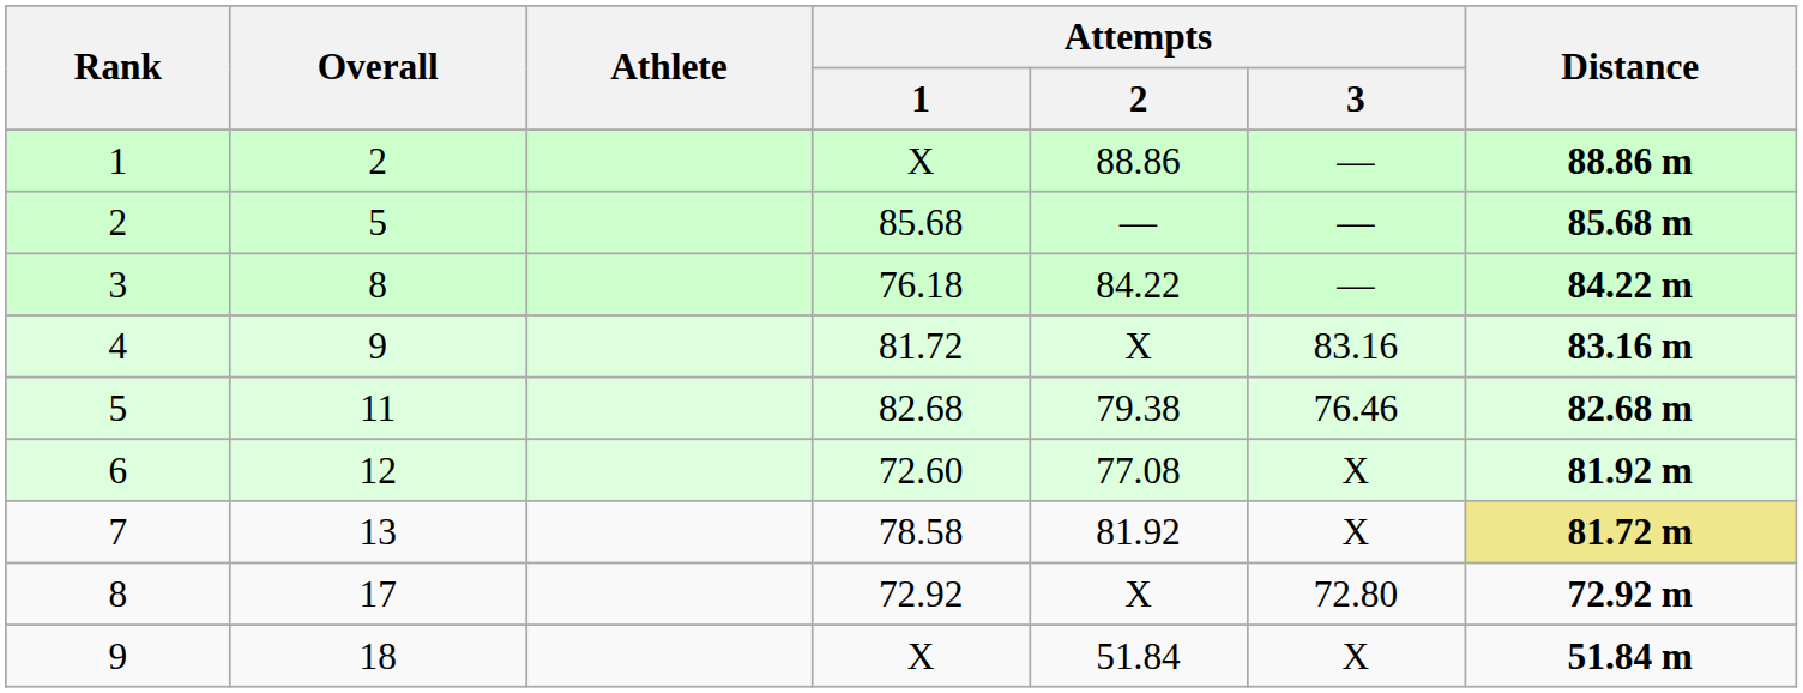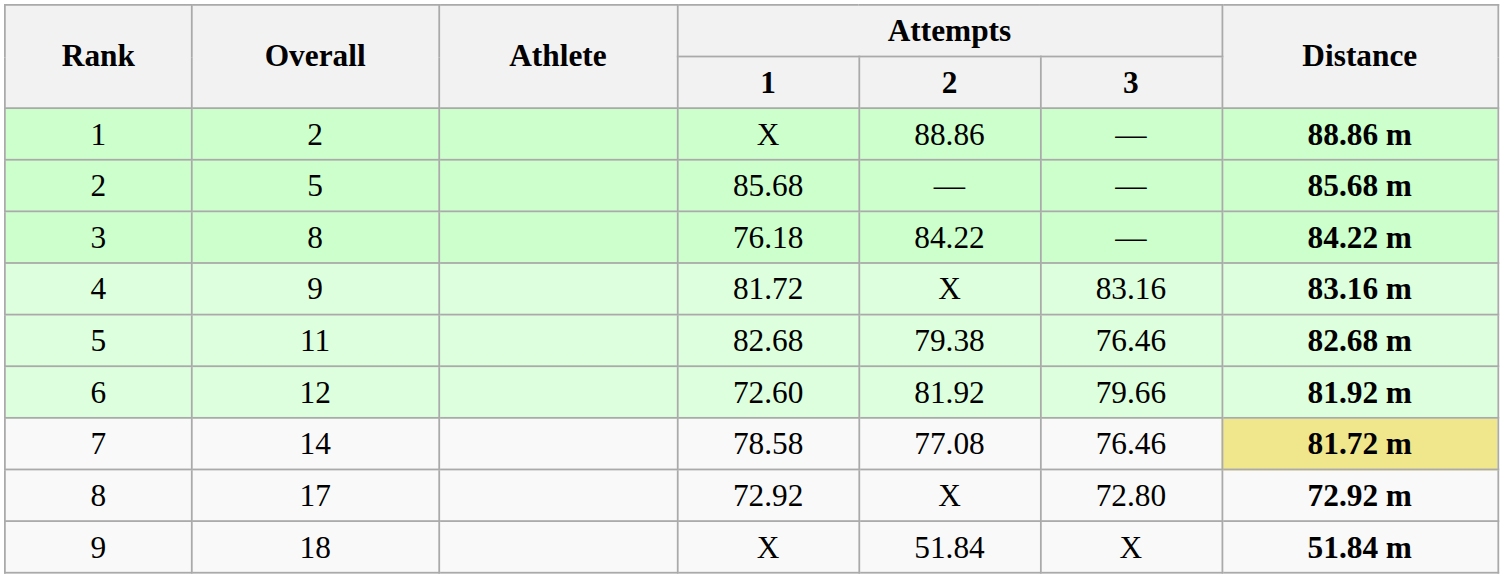 <table class="wikitable" style=" text-align:center; font-size:110%;" width="95%">
 <tr>
 <th rowspan="2">Rank</th>
 <th rowspan="2">Overall</th>
 <th rowspan="2">Athlete</th>
 <th colspan="3">Attempts</th>
 <th rowspan="2">Distance</th>
 </tr>
 <tr>
 <th>1</th>
 <th>2</th>
 <th>3</th>
 </tr>
 <tr style="background:#ccffcc;">
 <td>1</td>
 <td>2</td>
 <td align=left></td>
 <td>X</td>
 <td>88.86</td>
 <td>—</td>
 <td><strong>88.86 m</strong></td>
 </tr>
 <tr style="background:#ccffcc;">
 <td>2</td>
 <td>5</td>
 <td align=left></td>
 <td>85.68</td>
 <td>—</td>
 <td>—</td>
 <td><strong>85.68 m</strong></td>
 </tr>
 <tr style="background:#ccffcc;">
 <td>3</td>
 <td>8</td>
 <td align=left></td>
 <td>76.18</td>
 <td>84.22</td>
 <td>—</td>
 <td><strong>84.22 m</strong></td>
 </tr>
 <tr style="background:#ddffdd;">
 <td>4</td>
 <td>9</td>
 <td align=left></td>
 <td>81.72</td>
 <td>X</td>
 <td>83.16</td>
 <td><strong>83.16 m</strong></td>
 </tr>
 <tr style="background:#ddffdd;">
 <td>5</td>
 <td>11</td>
 <td align=left></td>
 <td>82.68</td>
 <td>79.38</td>
 <td>76.46</td>
 <td><strong>82.68 m</strong></td>
 </tr>
 <tr style="background:#ddffdd;">
 <td>6</td>
 <td>12</td>
 <td align=left></td>
 <td>72.60</td>
-<td>77.08</td>
-<td>X</td>
+<td>81.92</td>
+<td>79.66</td>
 <td><strong>81.92 m</strong></td>
 </tr>
 <tr>
 <td>7</td>
-<td>13</td>
+<td>14</td>
 <td align=left></td>
 <td>78.58</td>
-<td>81.92</td>
-<td>X</td>
+<td>77.08</td>
+<td>76.46</td>
 <td style="background: khaki;"><strong>81.72 m</strong></td>
 </tr>
 <tr>
 <td>8</td>
 <td>17</td>
 <td align=left></td>
 <td>72.92</td>
 <td>X</td>
 <td>72.80</td>
 <td><strong>72.92 m</strong></td>
 </tr>
 <tr>
 <td>9</td>
 <td>18</td>
 <td align=left></td>
 <td>X</td>
 <td>51.84</td>
 <td>X</td>
 <td><strong>51.84 m</strong></td>
 </tr>
 </table>
